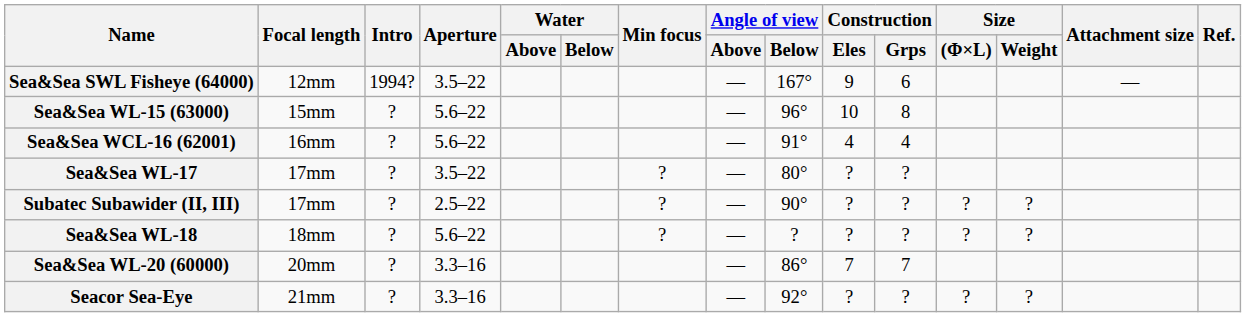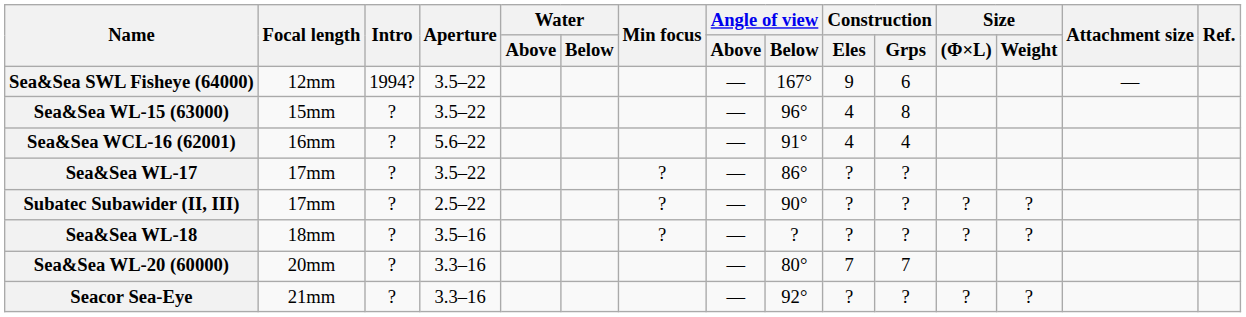 <table class="wikitable sortable" style="font-size:85%;text-align:center;">
 <tr>
 <th rowspan=2>Name</th>
 <th rowspan=2>Focal length</th>
 <th rowspan=2>Intro</th>
 <th rowspan=2>Aperture</th>
 <th colspan=2>Water</th>
 <th rowspan=2>Min focus</th>
 <th colspan=2><a href='#'>Angle of view</a></th>
 <th colspan=2>Construction</th>
 <th colspan=2>Size</th>
 <th rowspan=2>Attachment size</th>
 <th rowspan=2>Ref.</th>
 </tr>
 <tr>
 <th>Above</th>
 <th>Below</th>
 <th>Above</th>
 <th>Below</th>
 <th>Eles</th>
 <th>Grps</th>
 <th>(Φ×L)</th>
 <th>Weight</th>
 </tr>
 <tr>
 <th>Sea&Sea SWL Fisheye (64000)</th>
 <td>12mm</td>
 <td>1994?</td>
 <td>3.5–22</td>
 <td></td>
 <td></td>
 <td></td>
 <td>—</td>
 <td>167°</td>
 <td>9</td>
 <td>6</td>
 <td></td>
 <td></td>
 <td>—</td>
 <td></td>
 </tr>
 <tr>
 <th>Sea&Sea WL-15 (63000)</th>
 <td>15mm</td>
 <td>?</td>
-<td>5.6–22</td>
+<td>3.5–22</td>
 <td></td>
 <td></td>
 <td></td>
 <td>—</td>
 <td>96°</td>
-<td>10</td>
+<td>4</td>
 <td>8</td>
 <td></td>
 <td></td>
 <td></td>
 <td></td>
 </tr>
 <tr>
 <th>Sea&Sea WCL-16 (62001)</th>
 <td>16mm</td>
 <td>?</td>
 <td>5.6–22</td>
 <td></td>
 <td></td>
 <td></td>
 <td>—</td>
 <td>91°</td>
 <td>4</td>
 <td>4</td>
 <td></td>
 <td></td>
 <td></td>
 <td></td>
 </tr>
 <tr>
 <th>Sea&Sea WL-17</th>
 <td>17mm</td>
 <td>?</td>
 <td>3.5–22</td>
 <td></td>
 <td></td>
 <td>?</td>
 <td>—</td>
-<td>80°</td>
+<td>86°</td>
 <td>?</td>
 <td>?</td>
 <td></td>
 <td></td>
 <td></td>
 <td></td>
 </tr>
 <tr>
 <th>Subatec Subawider (II, III)</th>
 <td>17mm</td>
 <td>?</td>
 <td>2.5–22</td>
 <td></td>
 <td></td>
 <td>?</td>
 <td>—</td>
 <td>90°</td>
 <td>?</td>
 <td>?</td>
 <td>?</td>
 <td>?</td>
 <td></td>
 <td> </td>
 </tr>
 <tr>
 <th>Sea&Sea WL-18</th>
 <td>18mm</td>
 <td>?</td>
-<td>5.6–22</td>
+<td>3.5–16</td>
 <td></td>
 <td></td>
 <td>?</td>
 <td>—</td>
 <td>?</td>
 <td>?</td>
 <td>?</td>
 <td>?</td>
 <td>?</td>
 <td></td>
 <td></td>
 </tr>
 <tr>
 <th>Sea&Sea WL-20 (60000)</th>
 <td>20mm</td>
 <td>?</td>
 <td>3.3–16</td>
 <td></td>
 <td></td>
 <td></td>
 <td>—</td>
-<td>86°</td>
+<td>80°</td>
 <td>7</td>
 <td>7</td>
 <td></td>
 <td></td>
 <td></td>
 <td></td>
 </tr>
 <tr>
 <th>Seacor Sea-Eye</th>
 <td>21mm</td>
 <td>?</td>
 <td>3.3–16</td>
 <td></td>
 <td></td>
 <td></td>
 <td>—</td>
 <td>92°</td>
 <td>?</td>
 <td>?</td>
 <td>?</td>
 <td>?</td>
 <td></td>
 <td></td>
 </tr>
 </table>
